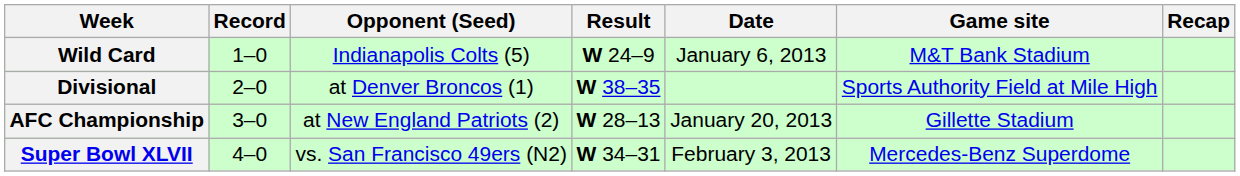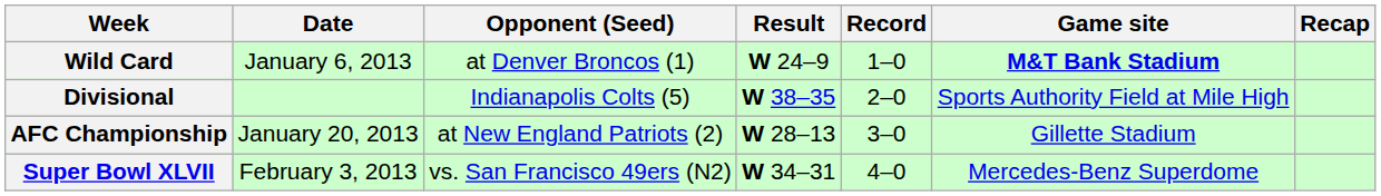 <table class="wikitable" style="text-align:center">
 <tr>
 <th>Week</th>
-<th>Record</th>
+<th>Date</th>
 <th>Opponent (Seed)</th>
 <th>Result</th>
-<th>Date</th>
+<th>Record</th>
 <th>Game site</th>
 <th>Recap</th>
 </tr>
 <tr style="background:#cfc">
 <th>Wild Card</th>
+<td>January 6, 2013</td>
+<td>at <a href='#'>Denver Broncos</a> (1)</td>
+<td><strong>W</strong> 24–9</td>
 <td>1–0</td>
-<td><a href='#'>Indianapolis Colts</a> (5)</td>
-<td><strong>W</strong> 24–9</td>
-<td>January 6, 2013</td>
-<td><a href='#'>M&T Bank Stadium</a></td>
+<td><strong><a href='#'>M&T Bank Stadium</a></strong></td>
 <td></td>
 </tr>
 <tr style="background:#cfc">
 <th>Divisional</th>
+<td></td>
+<td><a href='#'>Indianapolis Colts</a> (5)</td>
+<td><strong>W</strong> <a href='#'>38–35 </a></td>
 <td>2–0</td>
-<td>at <a href='#'>Denver Broncos</a> (1)</td>
-<td><strong>W</strong> <a href='#'>38–35 </a></td>
-<td></td>
 <td><a href='#'>Sports Authority Field at Mile High</a></td>
 <td></td>
 </tr>
 <tr style="background:#cfc">
 <th>AFC Championship</th>
-<td>3–0</td>
+<td>January 20, 2013</td>
 <td>at <a href='#'>New England Patriots</a> (2)</td>
 <td><strong>W</strong> 28–13</td>
-<td>January 20, 2013</td>
+<td>3–0</td>
 <td><a href='#'>Gillette Stadium</a></td>
 <td></td>
 </tr>
 <tr style="background:#cfc">
 <th><a href='#'>Super Bowl XLVII</a></th>
-<td>4–0</td>
+<td>February 3, 2013</td>
 <td>vs. <a href='#'>San Francisco 49ers</a> (N2)</td>
 <td><strong>W</strong> 34–31</td>
-<td>February 3, 2013</td>
+<td>4–0</td>
 <td><a href='#'>Mercedes-Benz Superdome</a></td>
 <td></td>
 </tr>
 </table>
